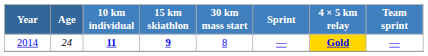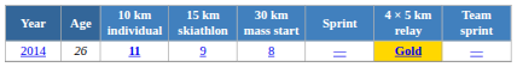 <table class="wikitable" style="font-size:95%; text-align:center; border:grey solid 1px; border-collapse:collapse; background:#ffffff;">
 <tr>
 <th style="background-color:#369; color:white; width:60px;"> Year </th>
 <th style="background-color:#369; color:white; width:40px;"> Age </th>
 <th style="background-color:#4180be; color:white; width:75px;"> 10 km <br> individual </th>
 <th style="background-color:#4180be; color:white; width:75px;"> 15 km <br> skiathlon </th>
 <th style="background-color:#4180be; color:white; width:75px;"> 30 km <br> mass start </th>
 <th style="background-color:#4180be; color:white; width:75px;"> Sprint </th>
 <th style="background-color:#4180be; color:white; width:75px;"> 4 × 5 km <br> relay </th>
 <th style="background-color:#4180be; color:white; width:75px;"> Team <br> sprint </th>
 </tr>
 <tr>
 <td><a href='#'>2014</a></td>
-<td><em>24</em></td>
+<td><em>26</em></td>
 <td><strong><a href='#'>11</a></strong></td>
-<td><strong><a href='#'>9</a></strong></td>
+<td><a href='#'>9</a></td>
 <td><a href='#'>8</a></td>
 <td><a href='#'>—</a></td>
 <td bgcolor=gold><a href='#'><strong>Gold</strong></a></td>
 <td><a href='#'>—</a></td>
 </tr>
 <tr>
 </tr>
 </table>
